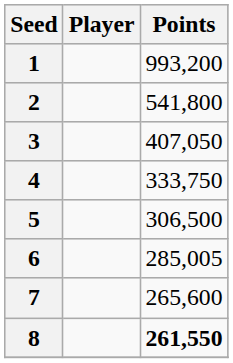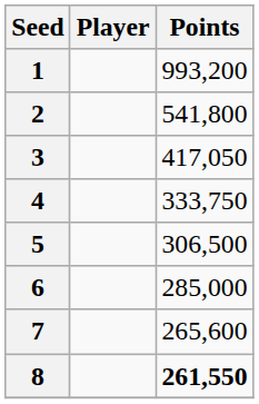 <table class="wikitable sortable" style="font-size: 95%">
 <tr>
 <th>Seed</th>
 <th>Player</th>
 <th>Points</th>
 </tr>
 <tr>
 <th align=center>1</th>
 <td data-sort-value="Trump"></td>
 <td align=right>993,200</td>
 </tr>
 <tr>
 <th align=center>2</th>
 <td data-sort-value="Wilson"></td>
 <td align=right>541,800</td>
 </tr>
 <tr>
 <th align=center>3</th>
 <td data-sort-value="Robertson"></td>
-<td align=right>407,050</td>
+<td align=right>417,050</td>
 </tr>
 <tr>
 <th align=center>4</th>
 <td data-sort-value="Higgins"></td>
 <td align=right>333,750</td>
 </tr>
 <tr>
 <th align=center>5</th>
 <td data-sort-value="Xiao"></td>
 <td align=right>306,500</td>
 </tr>
 <tr>
 <th align=center>6</th>
 <td data-sort-value="Selby"></td>
-<td align=right>285,005</td>
+<td align=right>285,000</td>
 </tr>
 <tr>
 <th align=center>7</th>
 <td data-sort-value="Williams"></td>
 <td align=right>265,600</td>
 </tr>
 <tr>
 <th align=center>8</th>
 <td data-sort-value="Hawkins"></td>
 <td align=right><strong>261,550</strong></td>
 </tr>
 <tr>
 </tr>
 </table>
